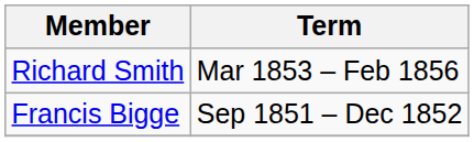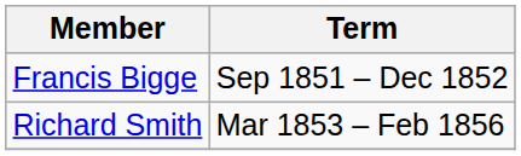 <table class="wikitable">
 <tr>
 <th>Member</th>
 <th>Term</th>
 </tr>
 <tr>
+<td><a href='#'>Francis Bigge</a></td>
+<td>Sep 1851 – Dec 1852</td>
+</tr>
+<tr>
 <td><a href='#'>Richard Smith</a></td>
 <td>Mar 1853 – Feb 1856</td>
 </tr>
 <tr>
-<td><a href='#'>Francis Bigge</a></td>
-<td>Sep 1851 – Dec 1852</td>
-</tr>
-<tr>
 </tr>
 </table>
